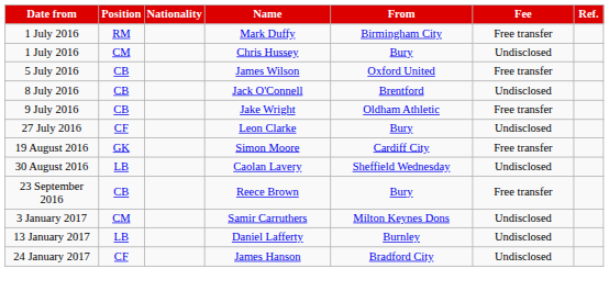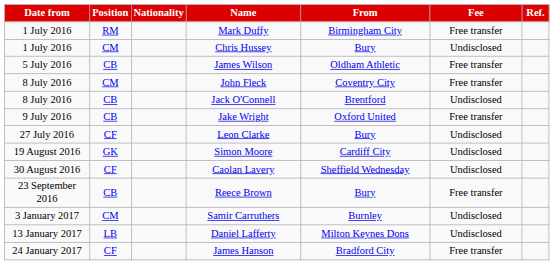 <table class="wikitable"  style="text-align:center; font-size:90%; ">
 <tr>
 <th style="background:#DD0000; color:white; width:110px;">Date from</th>
 <th style="background:#DD0000; color:white; width:50px;">Position</th>
 <th style="background:#DD0000; color:white; width:50px;">Nationality</th>
 <th style="background:#DD0000; color:white; width:150px;">Name</th>
 <th style="background:#DD0000; color:white; width:170px;">From</th>
 <th style="background:#DD0000; color:white; width:120px;">Fee</th>
 <th style="background:#DD0000; color:white; width:30px;">Ref.</th>
 </tr>
 <tr>
 <td>1 July 2016</td>
 <td><a href='#'>RM</a></td>
 <td></td>
 <td><a href='#'>Mark Duffy</a></td>
 <td><a href='#'>Birmingham City</a></td>
 <td>Free transfer</td>
 <td></td>
 </tr>
 <tr>
 <td>1 July 2016</td>
 <td><a href='#'>CM</a></td>
 <td></td>
 <td><a href='#'>Chris Hussey</a></td>
 <td><a href='#'>Bury</a></td>
 <td>Undisclosed</td>
 <td></td>
 </tr>
 <tr>
 <td>5 July 2016</td>
 <td><a href='#'>CB</a></td>
 <td></td>
 <td><a href='#'>James Wilson</a></td>
-<td><a href='#'>Oxford United</a></td>
+<td><a href='#'>Oldham Athletic</a></td>
+<td>Free transfer</td>
+<td></td>
+</tr>
+<tr>
+<td>8 July 2016</td>
+<td><a href='#'>CM</a></td>
+<td></td>
+<td><a href='#'>John Fleck</a></td>
+<td><a href='#'>Coventry City</a></td>
 <td>Free transfer</td>
 <td></td>
 </tr>
 <tr>
 <td>8 July 2016</td>
 <td><a href='#'>CB</a></td>
 <td></td>
 <td><a href='#'>Jack O'Connell</a></td>
 <td><a href='#'>Brentford</a></td>
 <td>Undisclosed</td>
 <td></td>
 </tr>
 <tr>
 <td>9 July 2016</td>
 <td><a href='#'>CB</a></td>
 <td></td>
 <td><a href='#'>Jake Wright</a></td>
-<td><a href='#'>Oldham Athletic</a></td>
+<td><a href='#'>Oxford United</a></td>
 <td>Free transfer</td>
 <td></td>
 </tr>
 <tr>
 <td>27 July 2016</td>
 <td><a href='#'>CF</a></td>
 <td></td>
 <td><a href='#'>Leon Clarke</a></td>
 <td><a href='#'>Bury</a></td>
 <td>Undisclosed</td>
 <td></td>
 </tr>
 <tr>
 <td>19 August 2016</td>
 <td><a href='#'>GK</a></td>
 <td></td>
 <td><a href='#'>Simon Moore</a></td>
 <td><a href='#'>Cardiff City</a></td>
-<td>Free transfer</td>
+<td>Undisclosed</td>
 <td></td>
 </tr>
 <tr>
 <td>30 August 2016</td>
-<td><a href='#'>LB</a></td>
+<td><a href='#'>CF</a></td>
 <td></td>
 <td><a href='#'>Caolan Lavery</a></td>
 <td><a href='#'>Sheffield Wednesday</a></td>
 <td>Undisclosed</td>
 <td></td>
 </tr>
 <tr>
 <td>23 September 2016</td>
 <td><a href='#'>CB</a></td>
 <td></td>
 <td><a href='#'>Reece Brown</a></td>
 <td><a href='#'>Bury</a></td>
 <td>Free transfer</td>
 <td></td>
 </tr>
 <tr>
 <td>3 January 2017</td>
 <td><a href='#'>CM</a></td>
 <td></td>
 <td><a href='#'>Samir Carruthers</a></td>
-<td><a href='#'>Milton Keynes Dons</a></td>
+<td><a href='#'>Burnley</a></td>
 <td>Undisclosed</td>
 <td></td>
 </tr>
 <tr>
 <td>13 January 2017</td>
 <td><a href='#'>LB</a></td>
 <td></td>
 <td><a href='#'>Daniel Lafferty</a></td>
-<td><a href='#'>Burnley</a></td>
+<td><a href='#'>Milton Keynes Dons</a></td>
 <td>Undisclosed</td>
 <td></td>
 </tr>
 <tr>
 <td>24 January 2017</td>
 <td><a href='#'>CF</a></td>
 <td></td>
 <td><a href='#'>James Hanson</a></td>
 <td><a href='#'>Bradford City</a></td>
-<td>Undisclosed</td>
+<td>Free transfer</td>
 <td></td>
 </tr>
 </table>
